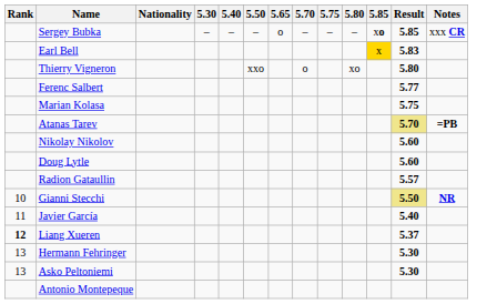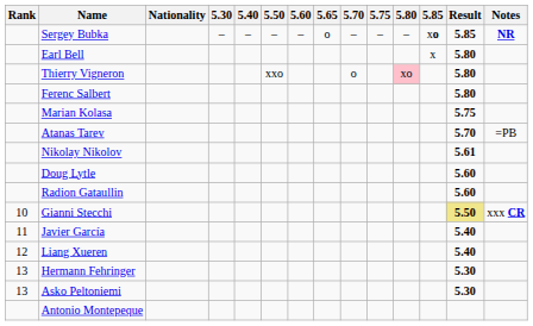 <table class="wikitable sortable" style="text-align:center;font-size:95%">
 <tr>
 <th>Rank</th>
 <th>Name</th>
 <th>Nationality</th>
 <th>5.30</th>
 <th>5.40</th>
 <th>5.50</th>
+<th>5.60</th>
 <th>5.65</th>
 <th>5.70</th>
 <th>5.75</th>
 <th>5.80</th>
 <th>5.85</th>
 <th>Result</th>
 <th>Notes</th>
 </tr>
 <tr>
 <td></td>
 <td align="left"><a href='#'>Sergey Bubka</a></td>
 <td align=left></td>
 <td>–</td>
 <td>–</td>
 <td>–</td>
+<td>–</td>
 <td>o</td>
 <td>–</td>
 <td>–</td>
 <td>–</td>
 <td>x<strong>o</strong></td>
 <td><strong>5.85</strong></td>
-<td>xxx <strong><a href='#'>CR</a></strong></td>
+<td><strong><a href='#'>NR</a></strong></td>
 </tr>
 <tr>
 <td></td>
 <td align="left"><a href='#'>Earl Bell</a></td>
 <td align=left></td>
 <td></td>
 <td></td>
 <td></td>
 <td></td>
 <td></td>
 <td></td>
 <td></td>
-<td style="background: gold;">x</td>
-<td><strong>5.83</strong></td>
+<td></td>
+<td>x</td>
+<td><strong>5.80</strong></td>
 <td></td>
 </tr>
 <tr>
 <td></td>
 <td align="left"><a href='#'>Thierry Vigneron</a></td>
 <td align=left></td>
 <td></td>
 <td></td>
 <td>xxo</td>
 <td></td>
+<td></td>
 <td>o</td>
 <td></td>
-<td>xo</td>
+<td style="background: pink;">xo</td>
 <td></td>
 <td><strong>5.80</strong></td>
 <td></td>
 </tr>
 <tr>
 <td></td>
 <td align="left"><a href='#'>Ferenc Salbert</a></td>
 <td align=left></td>
 <td></td>
 <td></td>
 <td></td>
 <td></td>
 <td></td>
 <td></td>
 <td></td>
 <td></td>
-<td><strong>5.77</strong></td>
+<td></td>
+<td><strong>5.80</strong></td>
 <td></td>
 </tr>
 <tr>
 <td></td>
 <td align="left"><a href='#'>Marian Kolasa</a></td>
 <td align=left></td>
+<td></td>
 <td></td>
 <td></td>
 <td></td>
 <td></td>
 <td></td>
 <td></td>
 <td></td>
 <td></td>
 <td><strong>5.75</strong></td>
 <td></td>
 </tr>
 <tr>
 <td></td>
 <td align="left"><a href='#'>Atanas Tarev</a></td>
 <td align=left></td>
 <td></td>
 <td></td>
 <td></td>
 <td></td>
 <td></td>
 <td></td>
 <td></td>
 <td></td>
-<td style="background: khaki;"><strong>5.70</strong></td>
-<td><strong>=PB</strong></td>
+<td></td>
+<td><strong>5.70</strong></td>
+<td>=PB</td>
 </tr>
 <tr>
 <td></td>
 <td align="left"><a href='#'>Nikolay Nikolov</a></td>
 <td align=left></td>
 <td></td>
 <td></td>
 <td></td>
 <td></td>
 <td></td>
 <td></td>
 <td></td>
 <td></td>
-<td><strong>5.60</strong></td>
+<td></td>
+<td><strong>5.61</strong></td>
 <td></td>
 </tr>
 <tr>
 <td></td>
 <td align="left"><a href='#'>Doug Lytle</a></td>
 <td align=left></td>
+<td></td>
 <td></td>
 <td></td>
 <td></td>
 <td></td>
 <td></td>
 <td></td>
 <td></td>
 <td></td>
 <td><strong>5.60</strong></td>
 <td></td>
 </tr>
 <tr>
 <td></td>
 <td align="left"><a href='#'>Radion Gataullin</a></td>
 <td align=left></td>
 <td></td>
 <td></td>
 <td></td>
 <td></td>
 <td></td>
 <td></td>
 <td></td>
 <td></td>
-<td><strong>5.57</strong></td>
+<td></td>
+<td><strong>5.60</strong></td>
 <td></td>
 </tr>
 <tr>
 <td>10</td>
 <td align="left"><a href='#'>Gianni Stecchi</a></td>
 <td align=left></td>
 <td></td>
 <td></td>
 <td></td>
 <td></td>
 <td></td>
 <td></td>
 <td></td>
 <td></td>
+<td></td>
 <td style="background: khaki;"><strong>5.50</strong></td>
-<td><strong><a href='#'>NR</a></strong></td>
+<td>xxx <strong><a href='#'>CR</a></strong></td>
 </tr>
 <tr>
 <td>11</td>
 <td align="left"><a href='#'>Javier García</a></td>
 <td align=left></td>
 <td></td>
 <td></td>
 <td></td>
 <td></td>
 <td></td>
 <td></td>
 <td></td>
 <td></td>
+<td></td>
 <td><strong>5.40</strong></td>
 <td></td>
 </tr>
 <tr>
-<td><strong>12</strong></td>
+<td>12</td>
 <td align="left"><a href='#'>Liang Xueren</a></td>
 <td align=left></td>
 <td></td>
 <td></td>
 <td></td>
 <td></td>
 <td></td>
 <td></td>
 <td></td>
 <td></td>
-<td><strong>5.37</strong></td>
+<td></td>
+<td><strong>5.40</strong></td>
 <td></td>
 </tr>
 <tr>
 <td>13</td>
 <td align="left"><a href='#'>Hermann Fehringer</a></td>
 <td align=left></td>
+<td></td>
 <td></td>
 <td></td>
 <td></td>
 <td></td>
 <td></td>
 <td></td>
 <td></td>
 <td></td>
 <td><strong>5.30</strong></td>
 <td></td>
 </tr>
 <tr>
 <td>13</td>
 <td align="left"><a href='#'>Asko Peltoniemi</a></td>
 <td align=left></td>
 <td></td>
 <td></td>
 <td></td>
 <td></td>
 <td></td>
 <td></td>
 <td></td>
 <td></td>
+<td></td>
 <td><strong>5.30</strong></td>
 <td></td>
 </tr>
 <tr>
 <td></td>
 <td align="left"><a href='#'>Antonio Montepeque</a></td>
 <td align=left></td>
 <td></td>
 <td></td>
 <td></td>
 <td></td>
 <td></td>
 <td></td>
 <td></td>
 <td></td>
+<td></td>
 <td><strong></strong></td>
 <td></td>
 </tr>
 </table>
